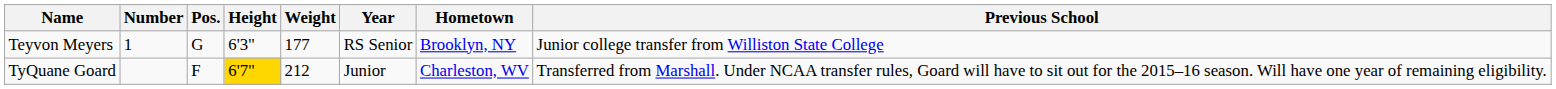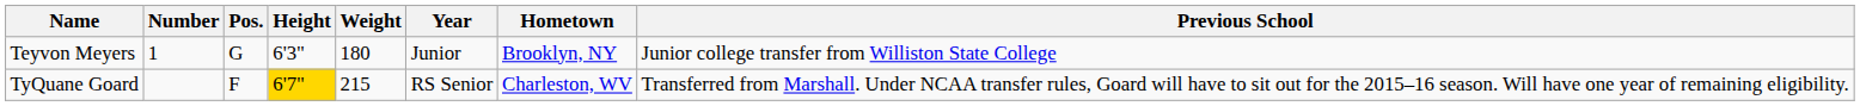 <table class="wikitable sortable" border="1">
 <tr>
 <th>Name</th>
 <th>Number</th>
 <th>Pos.</th>
 <th>Height</th>
 <th>Weight</th>
 <th>Year</th>
 <th>Hometown</th>
 <th class="unsortable">Previous School</th>
 </tr>
 <tr>
 <td>Teyvon Meyers</td>
 <td>1</td>
 <td>G</td>
 <td>6'3"</td>
-<td>177</td>
-<td>RS Senior</td>
+<td>180</td>
+<td>Junior</td>
 <td><a href='#'>Brooklyn, NY</a></td>
 <td>Junior college transfer from <a href='#'>Williston State College</a></td>
 </tr>
 <tr>
 <td>TyQuane Goard</td>
 <td></td>
 <td>F</td>
 <td style="background: gold;">6'7"</td>
-<td>212</td>
-<td>Junior</td>
+<td>215</td>
+<td>RS Senior</td>
 <td><a href='#'>Charleston, WV</a></td>
 <td>Transferred from <a href='#'>Marshall</a>. Under NCAA transfer rules, Goard will have to sit out for the 2015–16 season. Will have one year of remaining eligibility.</td>
 </tr>
 </table>
